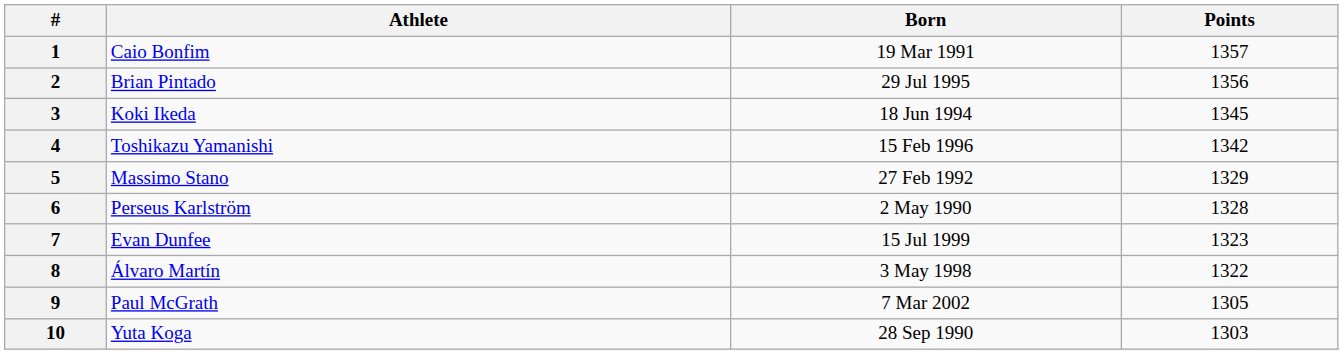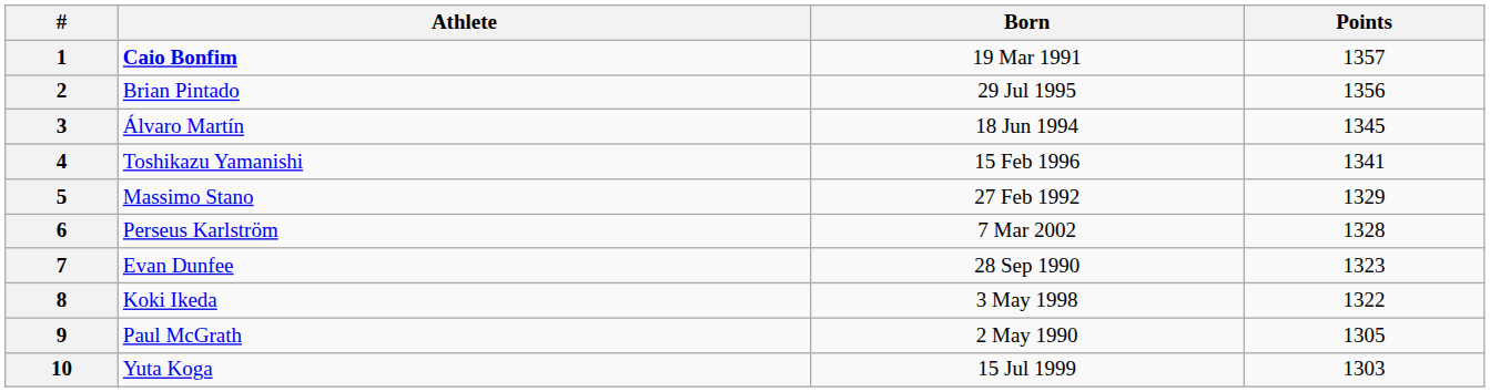 <table class="wikitable" width=80% style="font-size:90%; text-align:center;">
 <tr>
 <th>#</th>
 <th>Athlete</th>
 <th>Born</th>
 <th>Points</th>
 </tr>
 <tr>
 <th>1</th>
-<td align=left> <a href='#'>Caio Bonfim</a></td>
+<td align=left><strong> <a href='#'>Caio Bonfim</a></strong></td>
 <td>19 Mar 1991</td>
 <td>1357</td>
 </tr>
 <tr>
 <th>2</th>
 <td align=left> <a href='#'>Brian Pintado</a></td>
 <td>29 Jul 1995</td>
 <td>1356</td>
 </tr>
 <tr>
 <th>3</th>
-<td align=left> <a href='#'>Koki Ikeda</a></td>
+<td align=left> <a href='#'>Álvaro Martín</a></td>
 <td>18 Jun 1994</td>
 <td>1345</td>
 </tr>
 <tr>
 <th>4</th>
 <td align=left> <a href='#'>Toshikazu Yamanishi</a></td>
 <td>15 Feb 1996</td>
-<td>1342</td>
+<td>1341</td>
 </tr>
 <tr>
 <th>5</th>
 <td align=left> <a href='#'>Massimo Stano</a></td>
 <td>27 Feb 1992</td>
 <td>1329</td>
 </tr>
 <tr>
 <th>6</th>
 <td align=left> <a href='#'>Perseus Karlström</a></td>
-<td>2 May 1990</td>
+<td>7 Mar 2002</td>
 <td>1328</td>
 </tr>
 <tr>
 <th>7</th>
 <td align=left> <a href='#'>Evan Dunfee</a></td>
-<td>15 Jul 1999</td>
+<td>28 Sep 1990</td>
 <td>1323</td>
 </tr>
 <tr>
 <th>8</th>
-<td align=left> <a href='#'>Álvaro Martín</a></td>
+<td align=left> <a href='#'>Koki Ikeda</a></td>
 <td>3 May 1998</td>
 <td>1322</td>
 </tr>
 <tr>
 <th>9</th>
 <td align=left> <a href='#'>Paul McGrath</a></td>
-<td>7 Mar 2002</td>
+<td>2 May 1990</td>
 <td>1305</td>
 </tr>
 <tr>
 <th>10</th>
 <td align=left> <a href='#'>Yuta Koga</a></td>
-<td>28 Sep 1990</td>
+<td>15 Jul 1999</td>
 <td>1303</td>
 </tr>
 </table>
